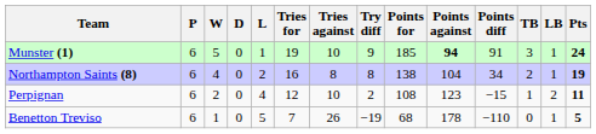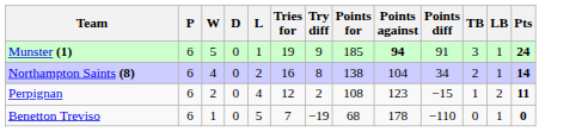 <table class="wikitable" style="text-align: center;">
 <tr>
 <th width="200">Team</th>
 <th width="20">P</th>
 <th width="20">W</th>
 <th width="20">D</th>
 <th width="20">L</th>
 <th width="20">Tries for</th>
-<th width="20">Tries against</th>
 <th width="20">Try diff</th>
 <th width="20">Points for</th>
 <th width="20">Points against</th>
 <th width="25">Points diff</th>
 <th width="20">TB</th>
 <th width="20">LB</th>
 <th width="20">Pts</th>
 </tr>
 <tr bgcolor=#ccffcc>
 <td align=left> <a href='#'>Munster</a> <strong>(1)</strong></td>
 <td>6</td>
 <td>5</td>
 <td>0</td>
 <td>1</td>
 <td>19</td>
-<td>10</td>
 <td>9</td>
 <td>185</td>
 <td><strong>94</strong></td>
 <td>91</td>
 <td>3</td>
 <td>1</td>
 <td><strong>24</strong></td>
 </tr>
 <tr bgcolor="#ccccff">
 <td align=left> <a href='#'>Northampton Saints</a> <strong>(8)</strong></td>
 <td>6</td>
 <td>4</td>
 <td>0</td>
 <td>2</td>
 <td>16</td>
 <td>8</td>
-<td>8</td>
 <td>138</td>
 <td>104</td>
 <td>34</td>
 <td>2</td>
 <td>1</td>
-<td><strong>19</strong></td>
+<td><strong>14</strong></td>
 </tr>
 <tr>
 <td align=left> <a href='#'>Perpignan</a></td>
 <td>6</td>
 <td>2</td>
 <td>0</td>
 <td>4</td>
 <td>12</td>
-<td>10</td>
 <td>2</td>
 <td>108</td>
 <td>123</td>
 <td>−15</td>
 <td>1</td>
 <td>2</td>
 <td><strong>11</strong></td>
 </tr>
 <tr>
 <td align=left> <a href='#'>Benetton Treviso</a></td>
 <td>6</td>
 <td>1</td>
 <td>0</td>
 <td>5</td>
 <td>7</td>
-<td>26</td>
 <td>−19</td>
 <td>68</td>
 <td>178</td>
 <td>−110</td>
 <td>0</td>
 <td>1</td>
-<td><strong>5</strong></td>
+<td><strong>0</strong></td>
 </tr>
 </table>
